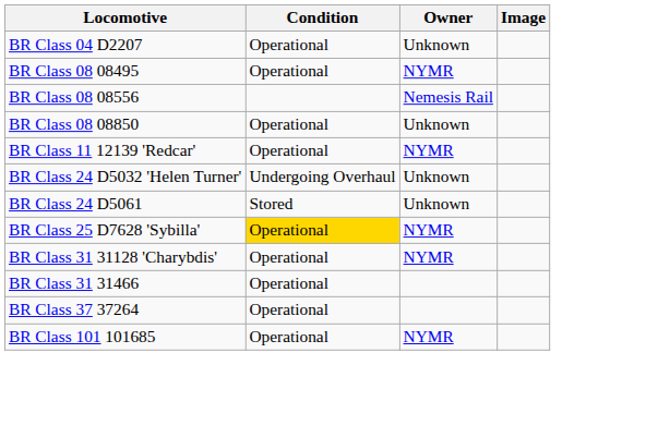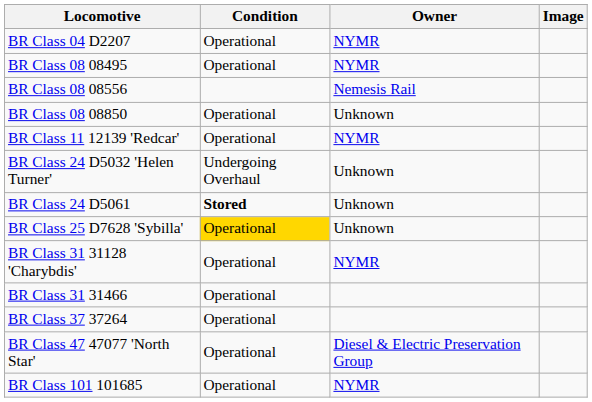 <table class="wikitable">
 <tr>
 <th>Locomotive</th>
 <th>Condition</th>
 <th>Owner</th>
 <th>Image</th>
 </tr>
 <tr>
 <td><a href='#'>BR Class 04</a> D2207</td>
 <td>Operational</td>
-<td>Unknown</td>
+<td><a href='#'>NYMR</a></td>
 <td></td>
 </tr>
 <tr>
 <td><a href='#'>BR Class 08</a> 08495</td>
 <td>Operational</td>
 <td><a href='#'>NYMR</a></td>
 <td></td>
 </tr>
 <tr>
 <td><a href='#'>BR Class 08</a> 08556</td>
 <td></td>
 <td><a href='#'>Nemesis Rail</a></td>
 <td></td>
 </tr>
 <tr>
 <td><a href='#'>BR Class 08</a> 08850</td>
 <td>Operational</td>
 <td>Unknown</td>
 <td></td>
 </tr>
 <tr>
 <td><a href='#'>BR Class 11</a> 12139 'Redcar'</td>
 <td>Operational</td>
 <td><a href='#'>NYMR</a></td>
 <td></td>
 </tr>
 <tr>
 <td><a href='#'>BR Class 24</a> D5032 'Helen Turner'</td>
 <td>Undergoing Overhaul</td>
 <td>Unknown</td>
 <td></td>
 </tr>
 <tr>
 <td><a href='#'>BR Class 24</a> D5061</td>
-<td>Stored</td>
+<td><strong>Stored</strong></td>
 <td>Unknown</td>
 <td></td>
 </tr>
 <tr>
 <td><a href='#'>BR Class 25</a> D7628 'Sybilla'</td>
 <td style="background: gold;">Operational</td>
-<td><a href='#'>NYMR</a></td>
+<td>Unknown</td>
 <td></td>
 </tr>
 <tr>
 <td><a href='#'>BR Class 31</a> 31128 'Charybdis'</td>
 <td>Operational</td>
 <td><a href='#'>NYMR</a></td>
 <td></td>
 </tr>
 <tr>
 <td><a href='#'>BR Class 31</a> 31466</td>
 <td>Operational</td>
 <td></td>
 <td></td>
 </tr>
 <tr>
 <td><a href='#'>BR Class 37</a> 37264</td>
 <td>Operational</td>
 <td></td>
 <td></td>
 </tr>
 <tr>
+<td><a href='#'>BR Class 47</a> 47077 'North Star'</td>
+<td>Operational</td>
+<td><a href='#'>Diesel & Electric Preservation Group</a></td>
+<td></td>
+</tr>
+<tr>
 <td><a href='#'>BR Class 101</a> 101685</td>
 <td>Operational</td>
 <td><a href='#'>NYMR</a></td>
 <td></td>
 </tr>
 </table>
